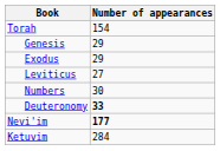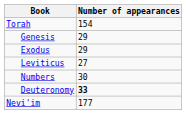 <table class="wikitable">
 <tr>
 <th><strong>Book</strong></th>
 <th>Number of appearances</th>
 </tr>
 <tr>
 <td><a href='#'>Torah</a></td>
 <td>154</td>
 </tr>
 <tr>
 <td>   <a href='#'>Genesis</a></td>
 <td>29</td>
 </tr>
 <tr>
 <td>   <a href='#'>Exodus</a></td>
 <td>29</td>
 </tr>
 <tr>
 <td>   <a href='#'>Leviticus</a></td>
 <td>27</td>
 </tr>
 <tr>
 <td>   <a href='#'>Numbers</a></td>
 <td>30</td>
 </tr>
 <tr>
 <td>   <a href='#'>Deuteronomy</a></td>
 <td><strong>33</strong></td>
 </tr>
 <tr>
 <td><a href='#'>Nevi'im</a></td>
-<td><strong>177</strong></td>
-</tr>
-<tr>
-<td><a href='#'>Ketuvim</a></td>
-<td>284</td>
+<td>177</td>
 </tr>
 </table>
